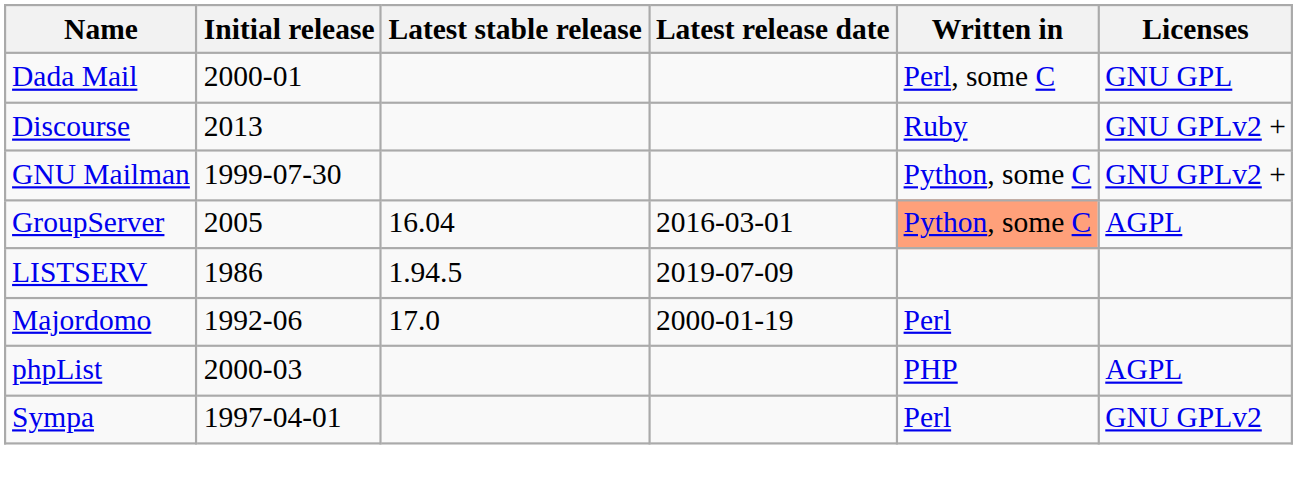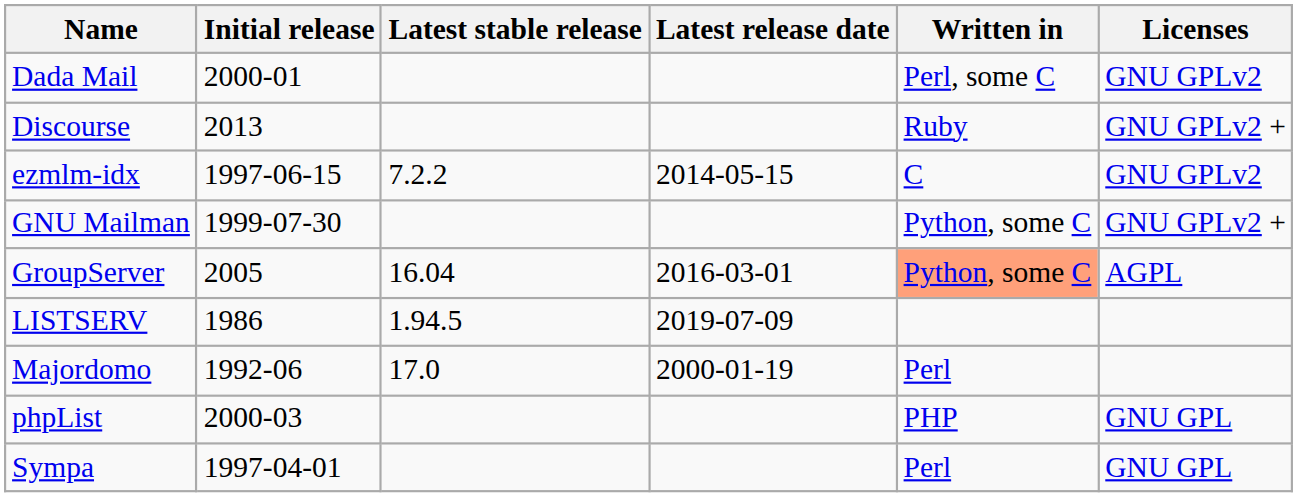 <table class="wikitable sortable" style="font-size: 85%; text-align: left; width: auto;">
 <tr>
 <th>Name</th>
 <th>Initial release</th>
 <th>Latest stable release</th>
 <th>Latest release date</th>
 <th>Written in</th>
 <th>Licenses</th>
 </tr>
 <tr>
 <td><a href='#'>Dada Mail</a></td>
 <td>2000-01</td>
 <td></td>
 <td></td>
 <td><a href='#'>Perl</a>, some <a href='#'>C</a></td>
-<td><a href='#'>GNU GPL</a></td>
+<td><a href='#'>GNU GPLv2</a></td>
 </tr>
 <tr>
 <td><a href='#'>Discourse</a></td>
 <td>2013</td>
 <td></td>
 <td></td>
 <td><a href='#'>Ruby</a></td>
 <td><a href='#'>GNU GPLv2</a> +</td>
+</tr>
+<tr>
+<td><a href='#'>ezmlm-idx</a></td>
+<td>1997-06-15</td>
+<td>7.2.2</td>
+<td>2014-05-15</td>
+<td><a href='#'>C</a></td>
+<td><a href='#'>GNU GPLv2</a></td>
 </tr>
 <tr>
 <td><a href='#'>GNU Mailman</a></td>
 <td>1999-07-30</td>
 <td></td>
 <td></td>
 <td><a href='#'>Python</a>, some <a href='#'>C</a></td>
 <td><a href='#'>GNU GPLv2</a> +</td>
 </tr>
 <tr>
 <td><a href='#'>GroupServer</a></td>
 <td>2005</td>
 <td>16.04</td>
 <td>2016-03-01</td>
 <td style="background: lightsalmon;"><a href='#'>Python</a>, some <a href='#'>C</a></td>
 <td><a href='#'>AGPL</a></td>
 </tr>
 <tr>
 <td><a href='#'>LISTSERV</a></td>
 <td>1986</td>
 <td>1.94.5</td>
 <td>2019-07-09</td>
 <td></td>
 <td></td>
 </tr>
 <tr>
 <td><a href='#'>Majordomo</a></td>
 <td>1992-06</td>
 <td>17.0</td>
 <td>2000-01-19</td>
 <td><a href='#'>Perl</a></td>
 <td></td>
 </tr>
 <tr>
 <td><a href='#'>phpList</a></td>
 <td>2000-03</td>
 <td></td>
 <td></td>
 <td><a href='#'>PHP</a></td>
-<td><a href='#'>AGPL</a></td>
+<td><a href='#'>GNU GPL</a></td>
 </tr>
 <tr>
 <td><a href='#'>Sympa</a></td>
 <td>1997-04-01</td>
 <td></td>
 <td></td>
 <td><a href='#'>Perl</a></td>
-<td><a href='#'>GNU GPLv2</a></td>
+<td><a href='#'>GNU GPL</a></td>
 </tr>
 </table>
